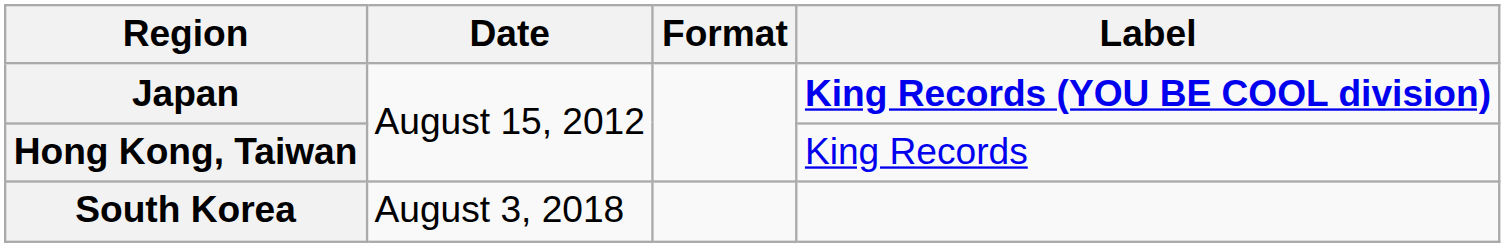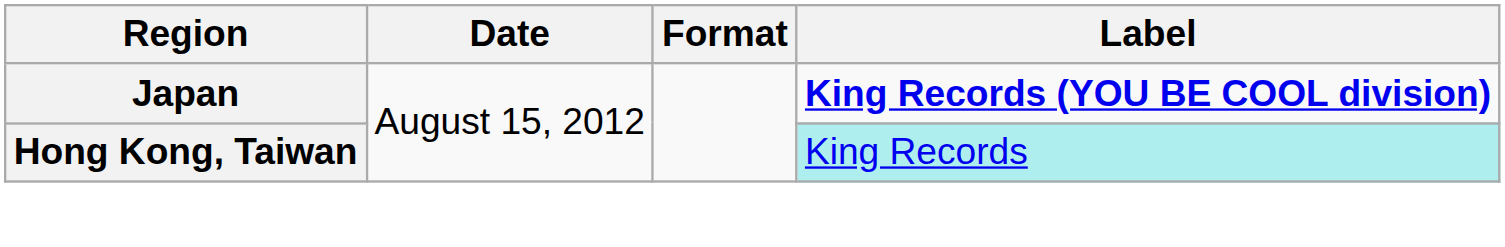 <table class="wikitable plainrowheaders">
 <tr>
 <th>Region</th>
 <th>Date</th>
 <th>Format</th>
 <th>Label</th>
 </tr>
 <tr>
 <th scope="row">Japan</th>
 <td rowspan="2">August 15, 2012</td>
 <td rowspan="2"></td>
 <td><strong><a href='#'>King Records (YOU BE COOL division)</a></strong></td>
 </tr>
 <tr>
 <th scope="row">Hong Kong, Taiwan</th>
-<td><a href='#'>King Records</a></td>
-</tr>
-<tr>
-<th scope="row">South Korea</th>
-<td>August 3, 2018</td>
-<td></td>
-<td></td>
+<td style="background: paleturquoise;"><a href='#'>King Records</a></td>
 </tr>
 </table>
